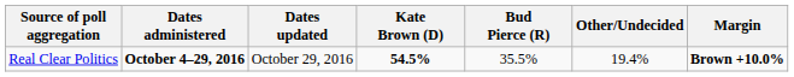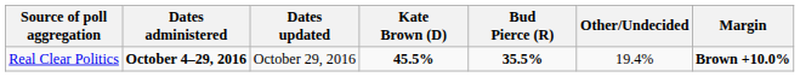 <table class="wikitable sortable" style="text-align:center;font-size:90%;line-height:17px">
 <tr>
 <th>Source of poll<br>aggregation</th>
 <th>Dates<br>administered</th>
 <th>Dates<br>updated</th>
 <th style="width:100px;">Kate<br>Brown (D)</th>
 <th style="width:100px;">Bud<br>Pierce (R)</th>
 <th style="width:100px;">Other/Undecided<br></th>
 <th>Margin</th>
 </tr>
 <tr>
 <td><a href='#'>Real Clear Politics</a></td>
 <td><strong>October 4–29, 2016</strong></td>
 <td>October 29, 2016</td>
-<td><strong>54.5%</strong></td>
-<td>35.5%</td>
+<td><strong>45.5%</strong></td>
+<td><strong>35.5%</strong></td>
 <td>19.4%</td>
 <td><strong>Brown +10.0%</strong></td>
 </tr>
 </table>
